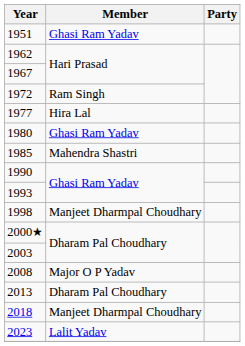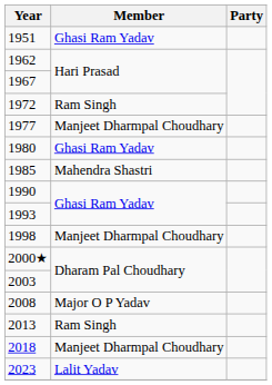 <table class="wikitable sortable">
 <tr>
 <th>Year</th>
 <th>Member</th>
 <th colspan="2">Party</th>
 </tr>
 <tr>
 <td>1951</td>
 <td><a href='#'>Ghasi Ram Yadav</a></td>
 <td></td>
 </tr>
 <tr>
 <td>1962</td>
 <td rowspan=2>Hari Prasad</td>
 </tr>
 <tr>
 <td>1967</td>
 </tr>
 <tr>
 <td>1972</td>
 <td>Ram Singh</td>
 </tr>
 <tr>
 <td>1977</td>
-<td>Hira Lal</td>
+<td>Manjeet Dharmpal Choudhary</td>
 <td></td>
 </tr>
 <tr>
 <td>1980</td>
 <td><a href='#'>Ghasi Ram Yadav</a></td>
 <td></td>
 </tr>
 <tr>
 <td>1985</td>
 <td>Mahendra Shastri</td>
 <td></td>
 </tr>
 <tr>
 <td>1990</td>
 <td rowspan=2><a href='#'>Ghasi Ram Yadav</a></td>
 <td></td>
 </tr>
 <tr>
 <td>1993</td>
 </tr>
 <tr>
 <td>1998</td>
 <td>Manjeet Dharmpal Choudhary</td>
 <td></td>
 </tr>
 <tr>
 <td>2000★</td>
 <td rowspan=2>Dharam Pal Choudhary</td>
 </tr>
 <tr>
 <td>2003</td>
 </tr>
 <tr>
 <td>2008</td>
 <td>Major O P Yadav</td>
 <td></td>
 </tr>
 <tr>
 <td>2013</td>
-<td>Dharam Pal Choudhary</td>
+<td>Ram Singh</td>
 <td></td>
 </tr>
 <tr>
 <td><a href='#'>2018</a></td>
 <td>Manjeet Dharmpal Choudhary</td>
 </tr>
 <tr>
 <td><a href='#'>2023</a></td>
 <td><a href='#'>Lalit Yadav</a></td>
 <td></td>
 </tr>
 <tr>
 </tr>
 </table>
